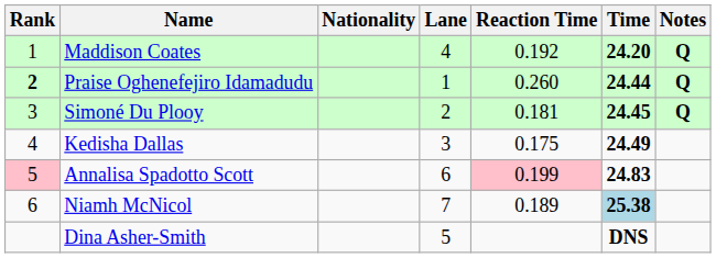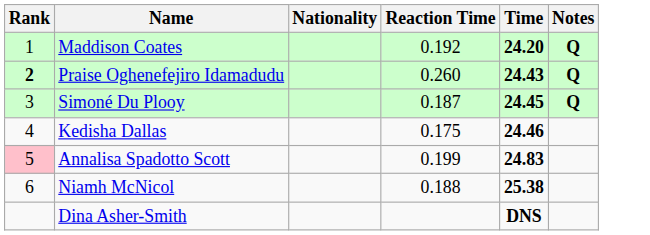 <table class="wikitable sortable" style="text-align:center">
 <tr>
 <th>Rank</th>
 <th>Name</th>
 <th>Nationality</th>
-<th>Lane</th>
 <th>Reaction Time</th>
 <th>Time</th>
 <th>Notes</th>
 </tr>
 <tr bgcolor=ccffcc>
 <td>1</td>
 <td align=left><a href='#'>Maddison Coates</a></td>
 <td align=left></td>
-<td>4</td>
 <td>0.192</td>
 <td><strong>24.20</strong></td>
 <td><strong>Q</strong></td>
 </tr>
 <tr bgcolor=ccffcc>
 <td><strong>2</strong></td>
 <td align=left><a href='#'>Praise Oghenefejiro Idamadudu</a></td>
 <td align=left></td>
-<td>1</td>
 <td>0.260</td>
-<td><strong>24.44</strong></td>
+<td><strong>24.43</strong></td>
 <td><strong>Q</strong></td>
 </tr>
 <tr bgcolor=ccffcc>
 <td>3</td>
 <td align=left><a href='#'>Simoné Du Plooy</a></td>
 <td align=left></td>
-<td>2</td>
-<td>0.181</td>
+<td>0.187</td>
 <td><strong>24.45</strong></td>
 <td><strong>Q</strong></td>
 </tr>
 <tr>
 <td>4</td>
 <td align=left><a href='#'>Kedisha Dallas</a></td>
 <td align=left></td>
-<td>3</td>
 <td>0.175</td>
-<td><strong>24.49</strong></td>
+<td><strong>24.46</strong></td>
 <td></td>
 </tr>
 <tr>
 <td style="background: pink;">5</td>
 <td align=left><a href='#'>Annalisa Spadotto Scott</a></td>
 <td align=left></td>
-<td>6</td>
-<td style="background: pink;">0.199</td>
+<td>0.199</td>
 <td><strong>24.83</strong></td>
 <td></td>
 </tr>
 <tr>
 <td>6</td>
 <td align=left><a href='#'>Niamh McNicol</a></td>
 <td align=left></td>
-<td>7</td>
-<td>0.189</td>
-<td style="background: lightblue;"><strong>25.38</strong></td>
+<td>0.188</td>
+<td><strong>25.38</strong></td>
 <td></td>
 </tr>
 <tr>
 <td></td>
 <td align=left><a href='#'>Dina Asher-Smith</a></td>
 <td align=left></td>
-<td>5</td>
 <td></td>
 <td><strong>DNS</strong></td>
 <td></td>
 </tr>
 </table>
